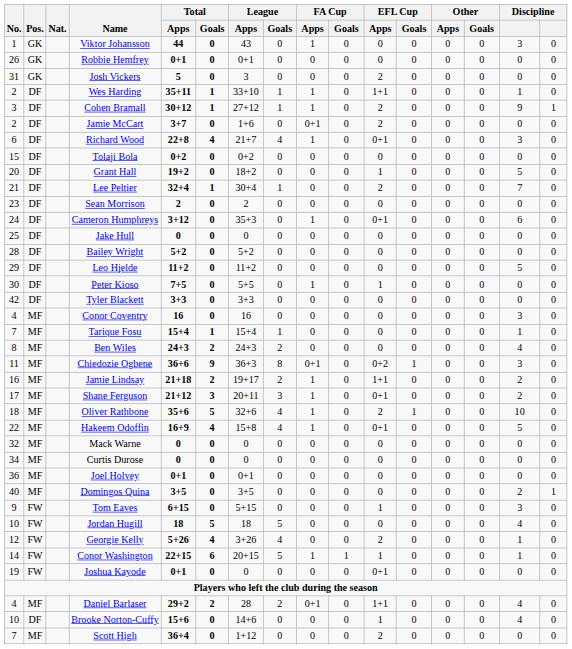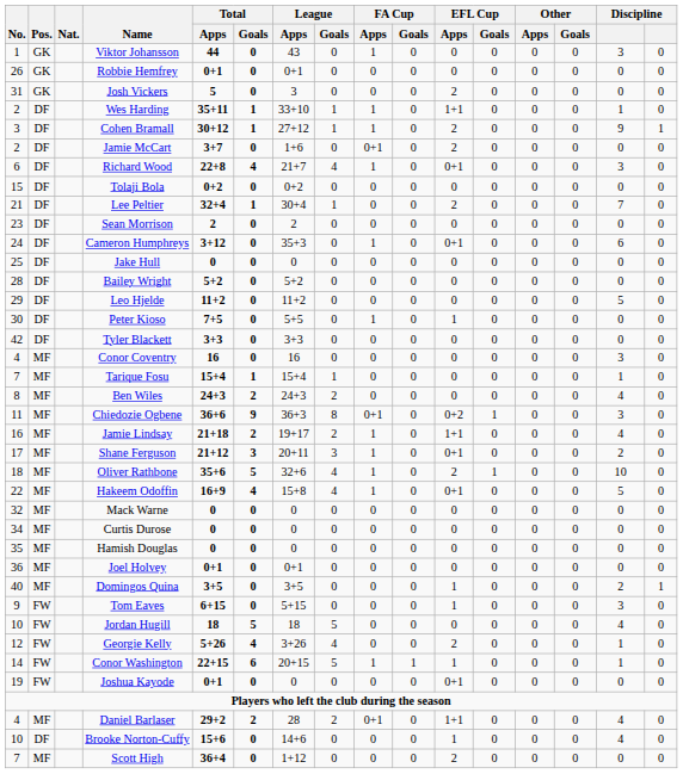 <table class="wikitable sortable" style="text-align:center">
 <tr>
 <th rowspan="2" style="vertical-align:bottom;">No.</th>
 <th rowspan="2" style="vertical-align:bottom;">Pos.</th>
 <th rowspan="2" style="vertical-align:bottom;">Nat.</th>
 <th rowspan="2" style="vertical-align:bottom;">Name</th>
 <th colspan="2" style="width:100px;">Total</th>
 <th colspan="2" style="width:100px;">League</th>
 <th colspan="2" style="width:100px;">FA Cup</th>
 <th colspan="2" style="width:100px;">EFL Cup</th>
 <th colspan="2" style="width:100px;">Other</th>
 <th colspan="2" style="width:100px;">Discipline</th>
 </tr>
 <tr>
 <th>Apps</th>
 <th>Goals</th>
 <th>Apps</th>
 <th>Goals</th>
 <th>Apps</th>
 <th>Goals</th>
 <th>Apps</th>
 <th>Goals</th>
 <th>Apps</th>
 <th>Goals</th>
 <th></th>
 <th></th>
 </tr>
 <tr>
 <td>1</td>
 <td>GK</td>
 <td></td>
 <td><a href='#'>Viktor Johansson</a></td>
 <td><strong>44</strong></td>
 <td><strong>0</strong></td>
 <td>43</td>
 <td>0</td>
 <td>1</td>
 <td>0</td>
 <td>0</td>
 <td>0</td>
 <td>0</td>
 <td>0</td>
 <td>3</td>
 <td>0</td>
 </tr>
 <tr>
 <td>26</td>
 <td>GK</td>
 <td></td>
 <td><a href='#'>Robbie Hemfrey</a></td>
 <td><strong>0+1</strong></td>
 <td><strong>0</strong></td>
 <td>0+1</td>
 <td>0</td>
 <td>0</td>
 <td>0</td>
 <td>0</td>
 <td>0</td>
 <td>0</td>
 <td>0</td>
 <td>0</td>
 <td>0</td>
 </tr>
 <tr>
 <td>31</td>
 <td>GK</td>
 <td></td>
 <td><a href='#'>Josh Vickers</a></td>
 <td><strong>5</strong></td>
 <td><strong>0</strong></td>
 <td>3</td>
 <td>0</td>
 <td>0</td>
 <td>0</td>
 <td>2</td>
 <td>0</td>
 <td>0</td>
 <td>0</td>
 <td>0</td>
 <td>0</td>
 </tr>
 <tr>
 <td>2</td>
 <td>DF</td>
 <td></td>
 <td><a href='#'>Wes Harding</a></td>
 <td><strong>35+11</strong></td>
 <td><strong>1</strong></td>
 <td>33+10</td>
 <td>1</td>
 <td>1</td>
 <td>0</td>
 <td>1+1</td>
 <td>0</td>
 <td>0</td>
 <td>0</td>
 <td>1</td>
 <td>0</td>
 </tr>
 <tr>
 <td>3</td>
 <td>DF</td>
 <td></td>
 <td><a href='#'>Cohen Bramall</a></td>
 <td><strong>30+12</strong></td>
 <td><strong>1</strong></td>
 <td>27+12</td>
 <td>1</td>
 <td>1</td>
 <td>0</td>
 <td>2</td>
 <td>0</td>
 <td>0</td>
 <td>0</td>
 <td>9</td>
 <td>1</td>
 </tr>
 <tr>
 <td>2</td>
 <td>DF</td>
 <td></td>
 <td><a href='#'>Jamie McCart</a></td>
 <td><strong>3+7</strong></td>
 <td><strong>0</strong></td>
 <td>1+6</td>
 <td>0</td>
 <td>0+1</td>
 <td>0</td>
 <td>2</td>
 <td>0</td>
 <td>0</td>
 <td>0</td>
 <td>0</td>
 <td>0</td>
 </tr>
 <tr>
 <td>6</td>
 <td>DF</td>
 <td></td>
 <td><a href='#'>Richard Wood</a></td>
 <td><strong>22+8</strong></td>
 <td><strong>4</strong></td>
 <td>21+7</td>
 <td>4</td>
 <td>1</td>
 <td>0</td>
 <td>0+1</td>
 <td>0</td>
 <td>0</td>
 <td>0</td>
 <td>3</td>
 <td>0</td>
 </tr>
 <tr>
 <td>15</td>
 <td>DF</td>
 <td></td>
 <td><a href='#'>Tolaji Bola</a></td>
 <td><strong>0+2</strong></td>
 <td><strong>0</strong></td>
 <td>0+2</td>
 <td>0</td>
 <td>0</td>
 <td>0</td>
 <td>0</td>
 <td>0</td>
 <td>0</td>
 <td>0</td>
 <td>0</td>
-<td>0</td>
-</tr>
-<tr>
-<td>20</td>
-<td>DF</td>
-<td></td>
-<td><a href='#'>Grant Hall</a></td>
-<td><strong>19+2</strong></td>
-<td><strong>0</strong></td>
-<td>18+2</td>
-<td>0</td>
-<td>0</td>
-<td>0</td>
-<td>1</td>
-<td>0</td>
-<td>0</td>
-<td>0</td>
-<td>5</td>
 <td>0</td>
 </tr>
 <tr>
 <td>21</td>
 <td>DF</td>
 <td></td>
 <td><a href='#'>Lee Peltier</a></td>
 <td><strong>32+4</strong></td>
 <td><strong>1</strong></td>
 <td>30+4</td>
 <td>1</td>
 <td>0</td>
 <td>0</td>
 <td>2</td>
 <td>0</td>
 <td>0</td>
 <td>0</td>
 <td>7</td>
 <td>0</td>
 </tr>
 <tr>
 <td>23</td>
 <td>DF</td>
 <td></td>
 <td><a href='#'>Sean Morrison</a></td>
 <td><strong>2</strong></td>
 <td><strong>0</strong></td>
 <td>2</td>
 <td>0</td>
 <td>0</td>
 <td>0</td>
 <td>0</td>
 <td>0</td>
 <td>0</td>
 <td>0</td>
 <td>0</td>
 <td>0</td>
 </tr>
 <tr>
 <td>24</td>
 <td>DF</td>
 <td></td>
 <td><a href='#'>Cameron Humphreys</a></td>
 <td><strong>3+12</strong></td>
 <td><strong>0</strong></td>
 <td>35+3</td>
 <td>0</td>
 <td>1</td>
 <td>0</td>
 <td>0+1</td>
 <td>0</td>
 <td>0</td>
 <td>0</td>
 <td>6</td>
 <td>0</td>
 </tr>
 <tr>
 <td>25</td>
 <td>DF</td>
 <td></td>
 <td><a href='#'>Jake Hull</a></td>
 <td><strong>0</strong></td>
 <td><strong>0</strong></td>
 <td>0</td>
 <td>0</td>
 <td>0</td>
 <td>0</td>
 <td>0</td>
 <td>0</td>
 <td>0</td>
 <td>0</td>
 <td>0</td>
 <td>0</td>
 </tr>
 <tr>
 <td>28</td>
 <td>DF</td>
 <td></td>
 <td><a href='#'>Bailey Wright</a></td>
 <td><strong>5+2</strong></td>
 <td><strong>0</strong></td>
 <td>5+2</td>
 <td>0</td>
 <td>0</td>
 <td>0</td>
 <td>0</td>
 <td>0</td>
 <td>0</td>
 <td>0</td>
 <td>0</td>
 <td>0</td>
 </tr>
 <tr>
 <td>29</td>
 <td>DF</td>
 <td></td>
 <td><a href='#'>Leo Hjelde</a></td>
 <td><strong>11+2</strong></td>
 <td><strong>0</strong></td>
 <td>11+2</td>
 <td>0</td>
 <td>0</td>
 <td>0</td>
 <td>0</td>
 <td>0</td>
 <td>0</td>
 <td>0</td>
 <td>5</td>
 <td>0</td>
 </tr>
 <tr>
 <td>30</td>
 <td>DF</td>
 <td></td>
 <td><a href='#'>Peter Kioso</a></td>
 <td><strong>7+5</strong></td>
 <td><strong>0</strong></td>
 <td>5+5</td>
 <td>0</td>
 <td>1</td>
 <td>0</td>
 <td>1</td>
 <td>0</td>
 <td>0</td>
 <td>0</td>
 <td>0</td>
 <td>0</td>
 </tr>
 <tr>
 <td>42</td>
 <td>DF</td>
 <td></td>
 <td><a href='#'>Tyler Blackett</a></td>
 <td><strong>3+3</strong></td>
 <td><strong>0</strong></td>
 <td>3+3</td>
 <td>0</td>
 <td>0</td>
 <td>0</td>
 <td>0</td>
 <td>0</td>
 <td>0</td>
 <td>0</td>
 <td>0</td>
 <td>0</td>
 </tr>
 <tr>
 <td>4</td>
 <td>MF</td>
 <td></td>
 <td><a href='#'>Conor Coventry</a></td>
 <td><strong>16</strong></td>
 <td><strong>0</strong></td>
 <td>16</td>
 <td>0</td>
 <td>0</td>
 <td>0</td>
 <td>0</td>
 <td>0</td>
 <td>0</td>
 <td>0</td>
 <td>3</td>
 <td>0</td>
 </tr>
 <tr>
 <td>7</td>
 <td>MF</td>
 <td></td>
 <td><a href='#'>Tarique Fosu</a></td>
 <td><strong>15+4</strong></td>
 <td><strong>1</strong></td>
 <td>15+4</td>
 <td>1</td>
 <td>0</td>
 <td>0</td>
 <td>0</td>
 <td>0</td>
 <td>0</td>
 <td>0</td>
 <td>1</td>
 <td>0</td>
 </tr>
 <tr>
 <td>8</td>
 <td>MF</td>
 <td></td>
 <td><a href='#'>Ben Wiles</a></td>
 <td><strong>24+3</strong></td>
 <td><strong>2</strong></td>
 <td>24+3</td>
 <td>2</td>
 <td>0</td>
 <td>0</td>
 <td>0</td>
 <td>0</td>
 <td>0</td>
 <td>0</td>
 <td>4</td>
 <td>0</td>
 </tr>
 <tr>
 <td>11</td>
 <td>MF</td>
 <td></td>
 <td><a href='#'>Chiedozie Ogbene</a></td>
 <td><strong>36+6</strong></td>
 <td><strong>9</strong></td>
 <td>36+3</td>
 <td>8</td>
 <td>0+1</td>
 <td>0</td>
 <td>0+2</td>
 <td>1</td>
 <td>0</td>
 <td>0</td>
 <td>3</td>
 <td>0</td>
 </tr>
 <tr>
 <td>16</td>
 <td>MF</td>
 <td></td>
 <td><a href='#'>Jamie Lindsay</a></td>
 <td><strong>21+18</strong></td>
 <td><strong>2</strong></td>
 <td>19+17</td>
 <td>2</td>
 <td>1</td>
 <td>0</td>
 <td>1+1</td>
 <td>0</td>
 <td>0</td>
 <td>0</td>
-<td>2</td>
+<td>4</td>
 <td>0</td>
 </tr>
 <tr>
 <td>17</td>
 <td>MF</td>
 <td></td>
 <td><a href='#'>Shane Ferguson</a></td>
 <td><strong>21+12</strong></td>
 <td><strong>3</strong></td>
 <td>20+11</td>
 <td>3</td>
 <td>1</td>
 <td>0</td>
 <td>0+1</td>
 <td>0</td>
 <td>0</td>
 <td>0</td>
 <td>2</td>
 <td>0</td>
 </tr>
 <tr>
 <td>18</td>
 <td>MF</td>
 <td></td>
 <td><a href='#'>Oliver Rathbone</a></td>
 <td><strong>35+6</strong></td>
 <td><strong>5</strong></td>
 <td>32+6</td>
 <td>4</td>
 <td>1</td>
 <td>0</td>
 <td>2</td>
 <td>1</td>
 <td>0</td>
 <td>0</td>
 <td>10</td>
 <td>0</td>
 </tr>
 <tr>
 <td>22</td>
 <td>MF</td>
 <td></td>
 <td><a href='#'>Hakeem Odoffin</a></td>
 <td><strong>16+9</strong></td>
 <td><strong>4</strong></td>
 <td>15+8</td>
 <td>4</td>
 <td>1</td>
 <td>0</td>
 <td>0+1</td>
 <td>0</td>
 <td>0</td>
 <td>0</td>
 <td>5</td>
 <td>0</td>
 </tr>
 <tr>
 <td>32</td>
 <td>MF</td>
 <td></td>
 <td>Mack Warne</td>
 <td><strong>0</strong></td>
 <td><strong>0</strong></td>
 <td>0</td>
 <td>0</td>
 <td>0</td>
 <td>0</td>
 <td>0</td>
 <td>0</td>
 <td>0</td>
 <td>0</td>
 <td>0</td>
 <td>0</td>
 </tr>
 <tr>
 <td>34</td>
 <td>MF</td>
 <td></td>
 <td>Curtis Durose</td>
 <td><strong>0</strong></td>
 <td><strong>0</strong></td>
 <td>0</td>
 <td>0</td>
 <td>0</td>
 <td>0</td>
 <td>0</td>
 <td>0</td>
 <td>0</td>
 <td>0</td>
 <td>0</td>
 <td>0</td>
 </tr>
 <tr>
+<td>35</td>
+<td>MF</td>
+<td></td>
+<td>Hamish Douglas</td>
+<td><strong>0</strong></td>
+<td><strong>0</strong></td>
+<td>0</td>
+<td>0</td>
+<td>0</td>
+<td>0</td>
+<td>0</td>
+<td>0</td>
+<td>0</td>
+<td>0</td>
+<td>0</td>
+<td>0</td>
+</tr>
+<tr>
 <td>36</td>
 <td>MF</td>
 <td></td>
 <td><a href='#'>Joel Holvey</a></td>
 <td><strong>0+1</strong></td>
 <td><strong>0</strong></td>
 <td>0+1</td>
 <td>0</td>
 <td>0</td>
 <td>0</td>
 <td>0</td>
 <td>0</td>
 <td>0</td>
 <td>0</td>
 <td>0</td>
 <td>0</td>
 </tr>
 <tr>
 <td>40</td>
 <td>MF</td>
 <td></td>
 <td><a href='#'>Domingos Quina</a></td>
 <td><strong>3+5</strong></td>
 <td><strong>0</strong></td>
 <td>3+5</td>
 <td>0</td>
 <td>0</td>
 <td>0</td>
-<td>0</td>
+<td>1</td>
 <td>0</td>
 <td>0</td>
 <td>0</td>
 <td>2</td>
 <td>1</td>
 </tr>
 <tr>
 <td>9</td>
 <td>FW</td>
 <td></td>
 <td><a href='#'>Tom Eaves</a></td>
 <td><strong>6+15</strong></td>
 <td><strong>0</strong></td>
 <td>5+15</td>
 <td>0</td>
 <td>0</td>
 <td>0</td>
 <td>1</td>
 <td>0</td>
 <td>0</td>
 <td>0</td>
 <td>3</td>
 <td>0</td>
 </tr>
 <tr>
 <td>10</td>
 <td>FW</td>
 <td></td>
 <td><a href='#'>Jordan Hugill</a></td>
 <td><strong>18</strong></td>
 <td><strong>5</strong></td>
 <td>18</td>
 <td>5</td>
 <td>0</td>
 <td>0</td>
 <td>0</td>
 <td>0</td>
 <td>0</td>
 <td>0</td>
 <td>4</td>
 <td>0</td>
 </tr>
 <tr>
 <td>12</td>
 <td>FW</td>
 <td></td>
 <td><a href='#'>Georgie Kelly</a></td>
 <td><strong>5+26</strong></td>
 <td><strong>4</strong></td>
 <td>3+26</td>
 <td>4</td>
 <td>0</td>
 <td>0</td>
 <td>2</td>
 <td>0</td>
 <td>0</td>
 <td>0</td>
 <td>1</td>
 <td>0</td>
 </tr>
 <tr>
 <td>14</td>
 <td>FW</td>
 <td></td>
 <td><a href='#'>Conor Washington</a></td>
 <td><strong>22+15</strong></td>
 <td><strong>6</strong></td>
 <td>20+15</td>
 <td>5</td>
 <td>1</td>
 <td>1</td>
 <td>1</td>
 <td>0</td>
 <td>0</td>
 <td>0</td>
 <td>1</td>
 <td>0</td>
 </tr>
 <tr>
 <td>19</td>
 <td>FW</td>
 <td></td>
 <td><a href='#'>Joshua Kayode</a></td>
 <td><strong>0+1</strong></td>
 <td><strong>0</strong></td>
 <td>0</td>
 <td>0</td>
 <td>0</td>
 <td>0</td>
 <td>0+1</td>
 <td>0</td>
 <td>0</td>
 <td>0</td>
 <td>0</td>
 <td>0</td>
 </tr>
 <tr>
 <td colspan=16 align=centre><strong>Players who left the club during the season</strong></td>
 </tr>
 <tr>
 <td>4</td>
 <td>MF</td>
 <td></td>
 <td><a href='#'>Daniel Barlaser</a></td>
 <td><strong>29+2</strong></td>
 <td><strong>2</strong></td>
 <td>28</td>
 <td>2</td>
 <td>0+1</td>
 <td>0</td>
 <td>1+1</td>
 <td>0</td>
 <td>0</td>
 <td>0</td>
 <td>4</td>
 <td>0</td>
 </tr>
 <tr>
 <td>10</td>
 <td>DF</td>
 <td></td>
 <td><a href='#'>Brooke Norton-Cuffy</a></td>
 <td><strong>15+6</strong></td>
 <td><strong>0</strong></td>
 <td>14+6</td>
 <td>0</td>
 <td>0</td>
 <td>0</td>
 <td>1</td>
 <td>0</td>
 <td>0</td>
 <td>0</td>
 <td>4</td>
 <td>0</td>
 </tr>
 <tr>
 <td>7</td>
 <td>MF</td>
 <td></td>
 <td><a href='#'>Scott High</a></td>
 <td><strong>36+4</strong></td>
 <td><strong>0</strong></td>
 <td>1+12</td>
 <td>0</td>
 <td>0</td>
 <td>0</td>
 <td>2</td>
 <td>0</td>
 <td>0</td>
 <td>0</td>
 <td>0</td>
 <td>0</td>
 </tr>
 </table>
